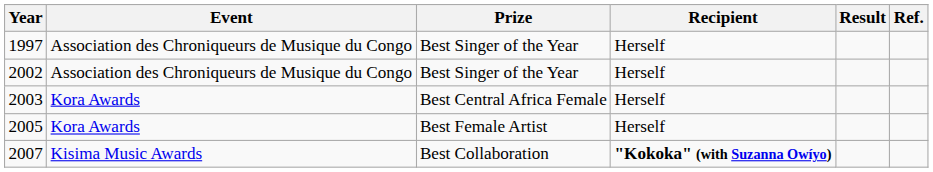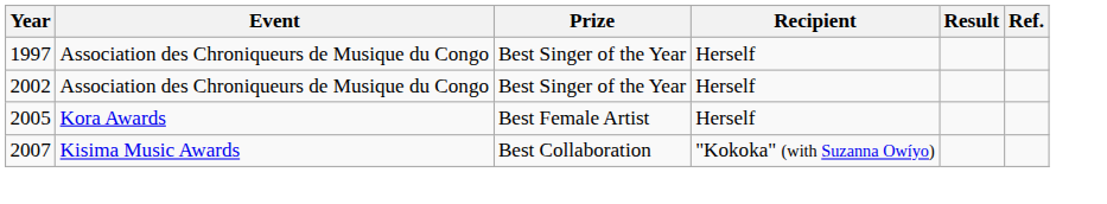 <table class="wikitable">
 <tr>
 <th>Year</th>
 <th>Event</th>
 <th>Prize</th>
 <th>Recipient</th>
 <th>Result</th>
 <th>Ref.</th>
 </tr>
 <tr>
 <td>1997</td>
 <td>Association des Chroniqueurs de Musique du Congo</td>
 <td>Best Singer of the Year</td>
 <td>Herself</td>
 <td></td>
 <td></td>
 </tr>
 <tr>
 <td>2002</td>
 <td>Association des Chroniqueurs de Musique du Congo</td>
 <td>Best Singer of the Year</td>
 <td>Herself</td>
 <td></td>
 <td></td>
 </tr>
 <tr>
-<td>2003</td>
-<td><a href='#'>Kora Awards</a></td>
-<td>Best Central Africa Female</td>
-<td>Herself</td>
-<td></td>
-<td></td>
-</tr>
-<tr>
 <td>2005</td>
 <td><a href='#'>Kora Awards</a></td>
 <td>Best Female Artist</td>
 <td>Herself</td>
 <td></td>
 <td></td>
 </tr>
 <tr>
 <td>2007</td>
 <td><a href='#'>Kisima Music Awards</a></td>
 <td>Best Collaboration</td>
-<td><strong>"Kokoka" <small>(with <a href='#'>Suzanna Owíyo</a>)</small></strong></td>
+<td>"Kokoka" <small>(with <a href='#'>Suzanna Owíyo</a>)</small></td>
 <td></td>
 <td></td>
 </tr>
 </table>
